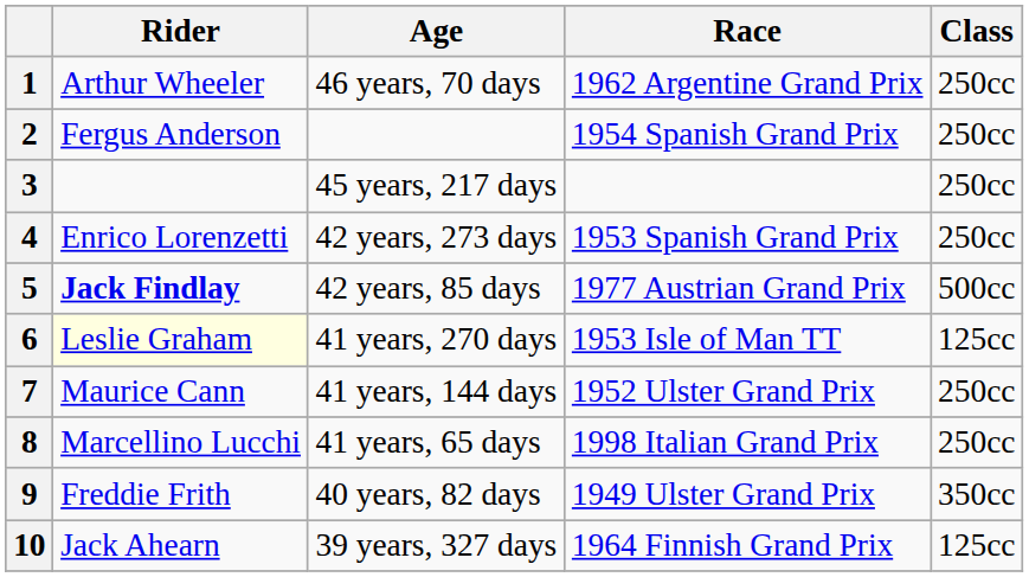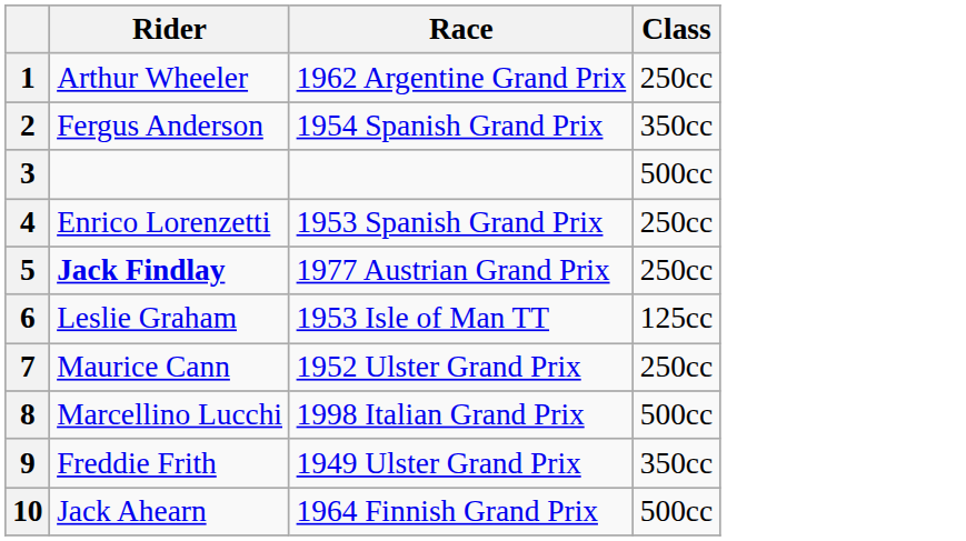 <table class="wikitable">
 <tr>
 <th></th>
 <th>Rider</th>
-<th>Age</th>
 <th>Race</th>
 <th>Class</th>
 </tr>
 <tr>
 <th>1</th>
 <td> <a href='#'>Arthur Wheeler</a></td>
-<td>46 years, 70 days</td>
 <td><a href='#'>1962 Argentine Grand Prix</a></td>
 <td>250cc</td>
 </tr>
 <tr>
 <th>2</th>
 <td> <a href='#'>Fergus Anderson</a></td>
-<td></td>
 <td><a href='#'>1954 Spanish Grand Prix</a></td>
-<td>250cc</td>
+<td>350cc</td>
 </tr>
 <tr>
 <th>3</th>
 <td></td>
-<td>45 years, 217 days</td>
 <td></td>
-<td>250cc</td>
+<td>500cc</td>
 </tr>
 <tr>
 <th>4</th>
 <td> <a href='#'>Enrico Lorenzetti</a></td>
-<td>42 years, 273 days</td>
 <td><a href='#'>1953 Spanish Grand Prix</a></td>
 <td>250cc</td>
 </tr>
 <tr>
 <th>5</th>
 <td><strong> <a href='#'>Jack Findlay</a></strong></td>
-<td>42 years, 85 days</td>
 <td><a href='#'>1977 Austrian Grand Prix</a></td>
-<td>500cc</td>
+<td>250cc</td>
 </tr>
 <tr>
 <th>6</th>
-<td style="background: lightyellow;"> <a href='#'>Leslie Graham</a></td>
-<td>41 years, 270 days</td>
+<td> <a href='#'>Leslie Graham</a></td>
 <td><a href='#'>1953 Isle of Man TT</a></td>
 <td>125cc</td>
 </tr>
 <tr>
 <th>7</th>
 <td> <a href='#'>Maurice Cann</a></td>
-<td>41 years, 144 days</td>
 <td><a href='#'>1952 Ulster Grand Prix</a></td>
 <td>250cc</td>
 </tr>
 <tr>
 <th>8</th>
 <td> <a href='#'>Marcellino Lucchi</a></td>
-<td>41 years, 65 days</td>
 <td><a href='#'>1998 Italian Grand Prix</a></td>
-<td>250cc</td>
+<td>500cc</td>
 </tr>
 <tr>
 <th>9</th>
 <td> <a href='#'>Freddie Frith</a></td>
-<td>40 years, 82 days</td>
 <td><a href='#'>1949 Ulster Grand Prix</a></td>
 <td>350cc</td>
 </tr>
 <tr>
 <th>10</th>
 <td> <a href='#'>Jack Ahearn</a></td>
-<td>39 years, 327 days</td>
 <td><a href='#'>1964 Finnish Grand Prix</a></td>
-<td>125cc</td>
+<td>500cc</td>
 </tr>
 </table>
